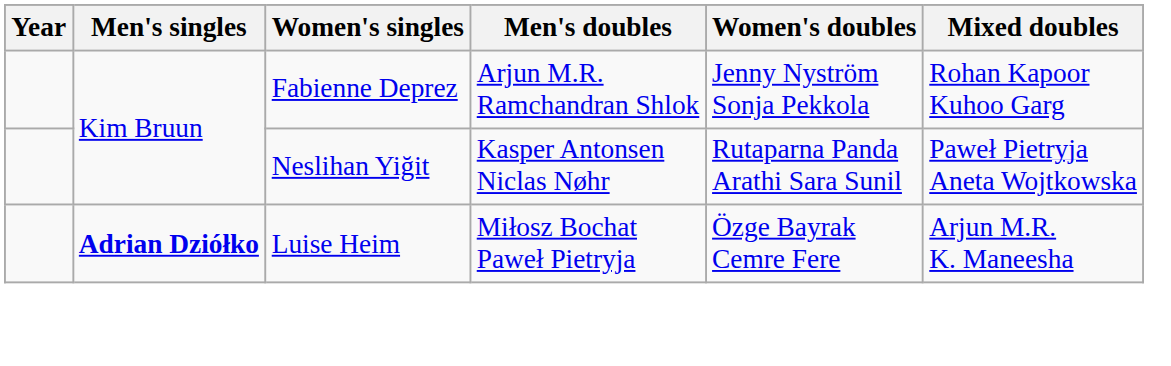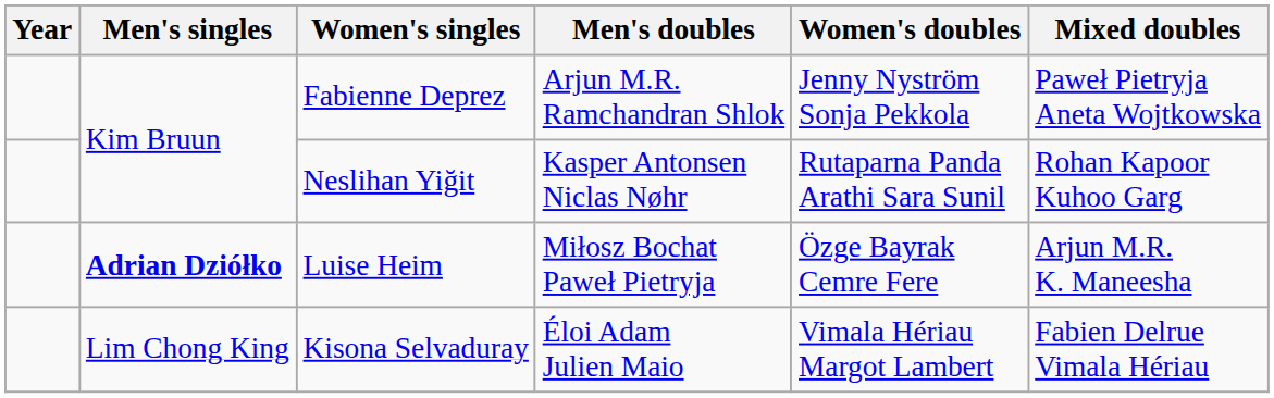 <table class=wikitable style="font-size:90%;">
 <tr>
 <th>Year</th>
 <th>Men's singles</th>
 <th>Women's singles</th>
 <th>Men's doubles</th>
 <th>Women's doubles</th>
 <th>Mixed doubles</th>
 </tr>
 <tr>
 <td></td>
 <td rowspan=2> <a href='#'>Kim Bruun</a></td>
 <td> <a href='#'>Fabienne Deprez</a></td>
 <td> <a href='#'>Arjun M.R.</a><br> <a href='#'>Ramchandran Shlok</a></td>
 <td> <a href='#'>Jenny Nyström</a><br> <a href='#'>Sonja Pekkola</a></td>
-<td> <a href='#'>Rohan Kapoor</a><br> <a href='#'>Kuhoo Garg</a></td>
+<td> <a href='#'>Paweł Pietryja</a><br> <a href='#'>Aneta Wojtkowska</a></td>
 </tr>
 <tr>
 <td></td>
 <td> <a href='#'>Neslihan Yiğit</a></td>
 <td> <a href='#'>Kasper Antonsen</a><br> <a href='#'>Niclas Nøhr</a></td>
 <td> <a href='#'>Rutaparna Panda</a><br> <a href='#'>Arathi Sara Sunil</a></td>
-<td> <a href='#'>Paweł Pietryja</a><br> <a href='#'>Aneta Wojtkowska</a></td>
+<td> <a href='#'>Rohan Kapoor</a><br> <a href='#'>Kuhoo Garg</a></td>
 </tr>
 <tr>
 <td></td>
 <td><strong> <a href='#'>Adrian Dziółko</a></strong></td>
 <td> <a href='#'>Luise Heim</a></td>
 <td> <a href='#'>Miłosz Bochat</a><br> <a href='#'>Paweł Pietryja</a></td>
 <td> <a href='#'>Özge Bayrak</a><br> <a href='#'>Cemre Fere</a></td>
 <td> <a href='#'>Arjun M.R.</a><br> <a href='#'>K. Maneesha</a></td>
 </tr>
+<tr>
+<td></td>
+<td> <a href='#'>Lim Chong King</a></td>
+<td> <a href='#'>Kisona Selvaduray</a></td>
+<td> <a href='#'>Éloi Adam</a><br> <a href='#'>Julien Maio</a></td>
+<td> <a href='#'>Vimala Hériau</a><br> <a href='#'>Margot Lambert</a></td>
+<td> <a href='#'>Fabien Delrue</a><br> <a href='#'>Vimala Hériau</a></td>
+</tr>
 </table>
